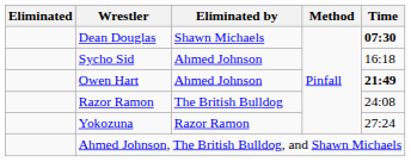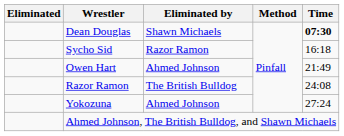 <table class="wikitable sortable">
 <tr>
 <th>Eliminated</th>
 <th>Wrestler</th>
 <th>Eliminated by</th>
 <th>Method</th>
 <th>Time</th>
 </tr>
 <tr>
 <td></td>
 <td><a href='#'>Dean Douglas</a></td>
 <td><a href='#'>Shawn Michaels</a></td>
 <td rowspan=5><a href='#'>Pinfall</a></td>
 <td><strong>07:30</strong></td>
 </tr>
 <tr>
 <td></td>
 <td><a href='#'>Sycho Sid</a></td>
-<td><a href='#'>Ahmed Johnson</a></td>
+<td><a href='#'>Razor Ramon</a></td>
 <td>16:18</td>
 </tr>
 <tr>
 <td></td>
 <td><a href='#'>Owen Hart</a></td>
 <td><a href='#'>Ahmed Johnson</a></td>
-<td><strong>21:49</strong></td>
+<td>21:49</td>
 </tr>
 <tr>
 <td></td>
 <td><a href='#'>Razor Ramon</a></td>
 <td><a href='#'>The British Bulldog</a></td>
 <td>24:08</td>
 </tr>
 <tr>
 <td></td>
 <td><a href='#'>Yokozuna</a></td>
-<td><a href='#'>Razor Ramon</a></td>
+<td><a href='#'>Ahmed Johnson</a></td>
 <td>27:24</td>
 </tr>
 <tr>
 <td></td>
 <td colspan="4"><a href='#'>Ahmed Johnson</a>, <a href='#'>The British Bulldog</a>, and <a href='#'>Shawn Michaels</a></td>
 </tr>
 </table>
